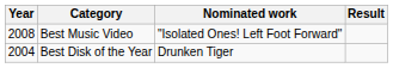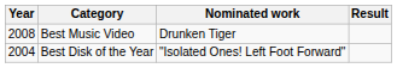 <table class="wikitable">
 <tr>
 <th>Year</th>
 <th>Category</th>
 <th>Nominated work</th>
 <th>Result</th>
 </tr>
 <tr>
 <td>2008</td>
 <td>Best Music Video</td>
-<td>"Isolated Ones! Left Foot Forward"</td>
+<td>Drunken Tiger</td>
 <td></td>
 </tr>
 <tr>
 <td>2004</td>
 <td>Best Disk of the Year</td>
-<td>Drunken Tiger</td>
+<td>"Isolated Ones! Left Foot Forward"</td>
 <td></td>
 </tr>
 </table>
